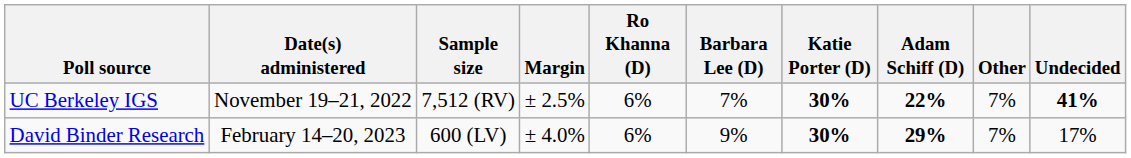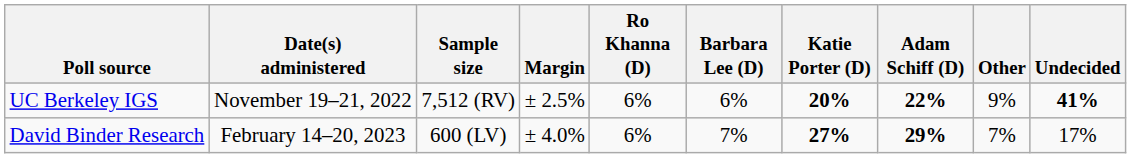 <table class="wikitable tpl-blanktable" style="font-size:90%;text-align:center;">
 <tr valign=bottom style="font-size:90%;">
 <th>Poll source</th>
 <th>Date(s)<br>administered</th>
 <th>Sample<br>size</th>
 <th>Margin<br></th>
 <th style="width:60px;">Ro<br>Khanna (D)</th>
 <th style="width:60px;">Barbara<br>Lee (D)</th>
 <th style="width:60px;">Katie<br>Porter (D)</th>
 <th style="width:60px;">Adam<br>Schiff (D)</th>
 <th>Other</th>
 <th>Undecided</th>
 </tr>
 <tr>
 <td style="text-align:left;"><a href='#'>UC Berkeley IGS</a></td>
 <td>November 19–21, 2022</td>
 <td>7,512 (RV)</td>
 <td>± 2.5%</td>
 <td>6%</td>
-<td>7%</td>
-<td><strong>30%</strong></td>
+<td>6%</td>
+<td><strong>20%</strong></td>
 <td><strong>22%</strong></td>
-<td>7%</td>
+<td>9%</td>
 <td><strong>41%</strong></td>
 </tr>
 <tr>
 <td style="text-align:left;"><a href='#'>David Binder Research</a></td>
 <td>February 14–20, 2023</td>
 <td>600 (LV)</td>
 <td>± 4.0%</td>
 <td>6%</td>
-<td>9%</td>
-<td><strong>30%</strong></td>
+<td>7%</td>
+<td><strong>27%</strong></td>
 <td><strong>29%</strong></td>
 <td>7%</td>
 <td>17%</td>
 </tr>
 </table>
